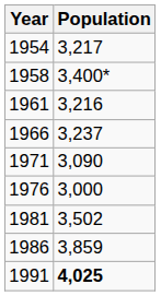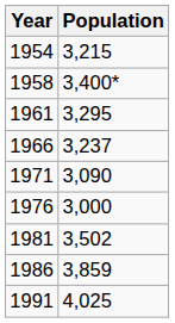 <table class="wikitable">
 <tr>
 <th>Year</th>
 <th>Population</th>
 </tr>
 <tr>
 <td>1954</td>
-<td>3,217</td>
+<td>3,215</td>
 </tr>
 <tr>
 <td>1958</td>
 <td>3,400*</td>
 </tr>
 <tr>
 <td>1961</td>
-<td>3,216</td>
+<td>3,295</td>
 </tr>
 <tr>
 <td>1966</td>
 <td>3,237</td>
 </tr>
 <tr>
 <td>1971</td>
 <td>3,090</td>
 </tr>
 <tr>
 <td>1976</td>
 <td>3,000</td>
 </tr>
 <tr>
 <td>1981</td>
 <td>3,502</td>
 </tr>
 <tr>
 <td>1986</td>
 <td>3,859</td>
 </tr>
 <tr>
 <td>1991</td>
-<td><strong>4,025</strong></td>
+<td>4,025</td>
 </tr>
 </table>
